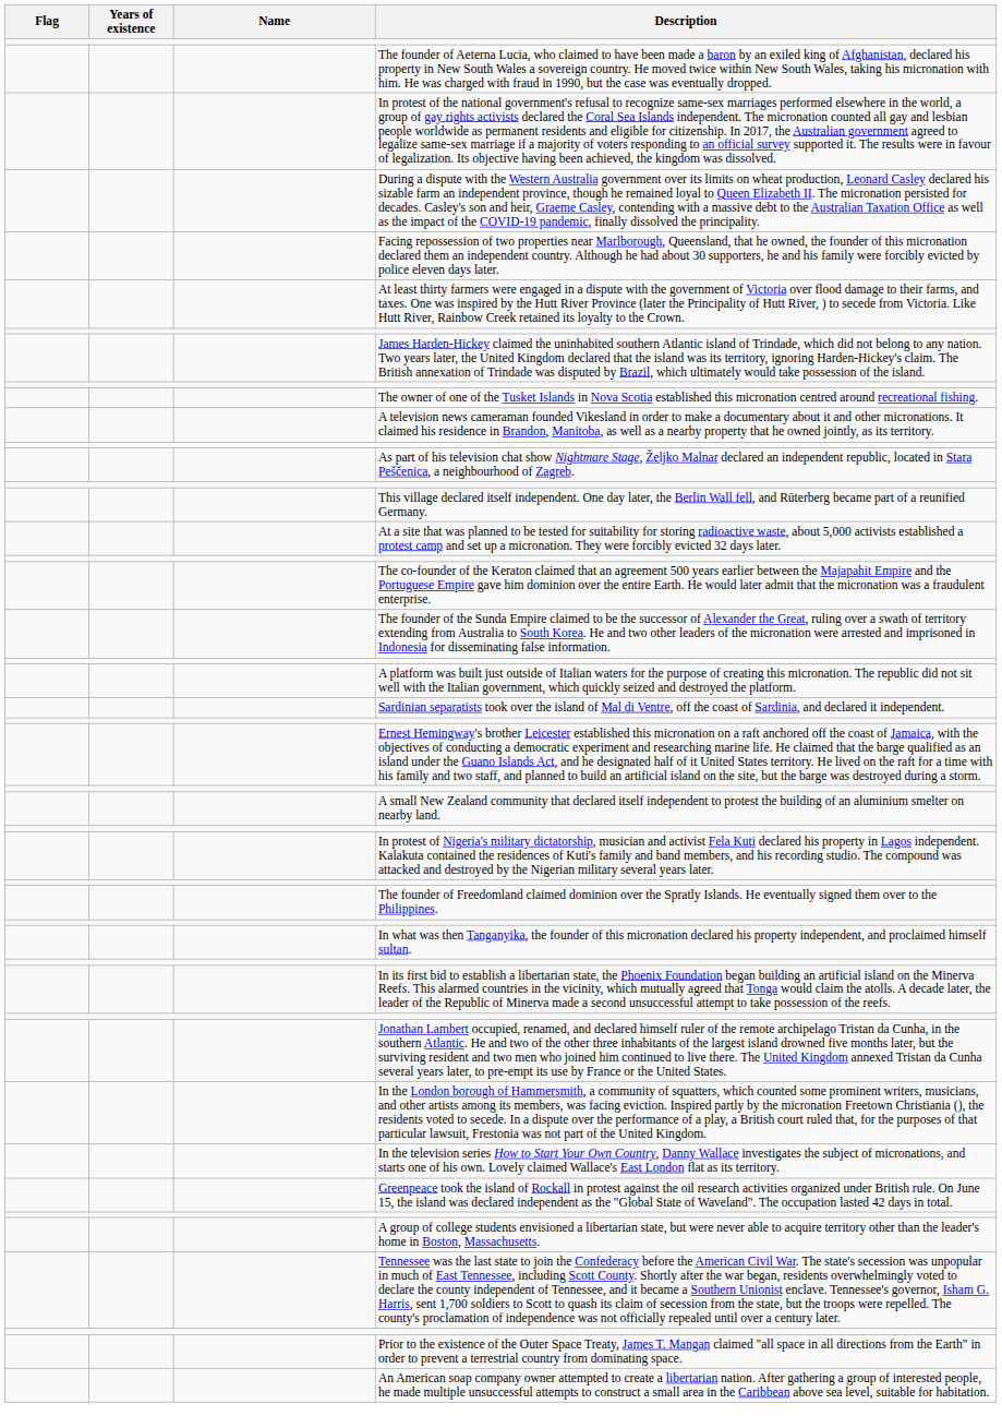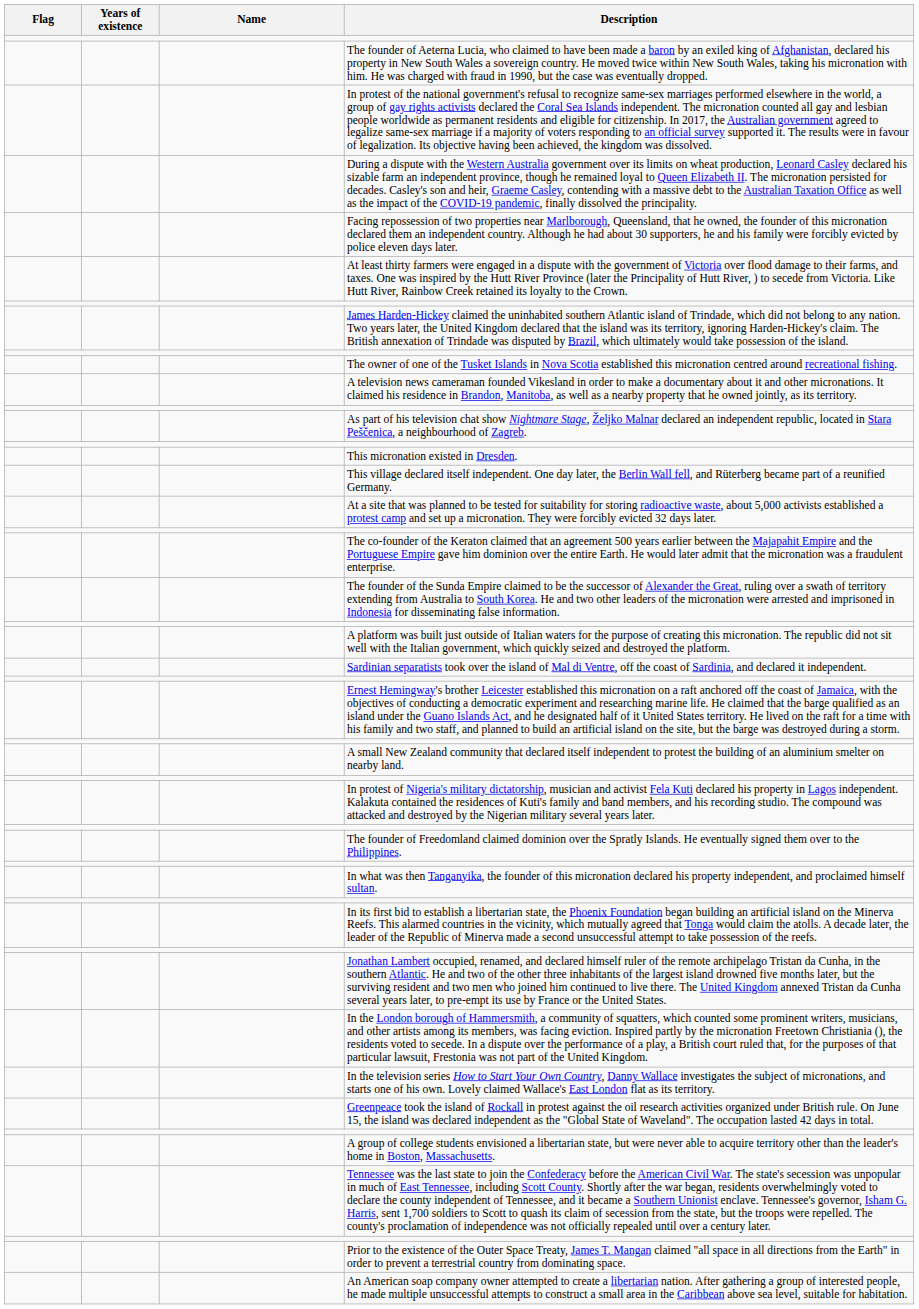 <table class="wikitable sortable" width="100%">
 <tr>
 <th style="width:100px;">Flag</th>
 <th style="width:100px;">Years of existence</th>
 <th style="min-width:250px;">Name</th>
 <th style="min-width:50px">Description</th>
 </tr>
 <tr>
 <td colspan="4"></td>
 </tr>
 <tr>
 <td></td>
 <td></td>
 <td></td>
 <td>The founder of Aeterna Lucia, who claimed to have been made a <a href='#'>baron</a> by an exiled king of <a href='#'>Afghanistan</a>, declared his property in New South Wales a sovereign country. He moved twice within New South Wales, taking his micronation with him. He was charged with fraud in 1990, but the case was eventually dropped.</td>
 </tr>
 <tr>
 <td></td>
 <td></td>
 <td></td>
 <td>In protest of the national government's refusal to recognize same-sex marriages performed elsewhere in the world, a group of <a href='#'>gay rights activists</a> declared the <a href='#'>Coral Sea Islands</a> independent. The micronation counted all gay and lesbian people worldwide as permanent residents and eligible for citizenship. In 2017, the <a href='#'>Australian government</a> agreed to legalize same-sex marriage if a majority of voters responding to <a href='#'>an official survey</a> supported it. The results were in favour of legalization. Its objective having been achieved, the kingdom was dissolved.</td>
 </tr>
 <tr>
 <td></td>
 <td></td>
 <td></td>
 <td>During a dispute with the <a href='#'>Western Australia</a> government over its limits on wheat production, <a href='#'>Leonard Casley</a> declared his sizable farm an independent province, though he remained loyal to <a href='#'>Queen Elizabeth II</a>. The micronation persisted for decades. Casley's son and heir, <a href='#'>Graeme Casley</a>, contending with a massive debt to the <a href='#'>Australian Taxation Office</a> as well as the impact of the <a href='#'>COVID-19 pandemic</a>, finally dissolved the principality.</td>
 </tr>
 <tr>
 <td></td>
 <td></td>
 <td></td>
 <td>Facing repossession of two properties near <a href='#'>Marlborough</a>, Queensland, that he owned, the founder of this micronation declared them an independent country. Although he had about 30 supporters, he and his family were forcibly evicted by police eleven days later.</td>
 </tr>
 <tr>
 <td></td>
 <td></td>
 <td></td>
 <td>At least thirty farmers were engaged in a dispute with the government of <a href='#'>Victoria</a> over flood damage to their farms, and taxes. One was inspired by the Hutt River Province (later the Principality of Hutt River, ) to secede from Victoria. Like Hutt River, Rainbow Creek retained its loyalty to the Crown.</td>
 </tr>
 <tr>
 <td colspan="4"></td>
 </tr>
 <tr>
 <td></td>
 <td></td>
 <td></td>
 <td><a href='#'>James Harden-Hickey</a> claimed the uninhabited southern Atlantic island of Trindade, which did not belong to any nation. Two years later, the United Kingdom declared that the island was its territory, ignoring Harden-Hickey's claim. The British annexation of Trindade was disputed by <a href='#'>Brazil</a>, which ultimately would take possession of the island.</td>
 </tr>
 <tr>
 <td colspan="4"></td>
 </tr>
 <tr>
 <td></td>
 <td></td>
 <td></td>
 <td>The owner of one of the <a href='#'>Tusket Islands</a> in <a href='#'>Nova Scotia</a> established this micronation centred around <a href='#'>recreational fishing</a>.</td>
 </tr>
 <tr>
 <td></td>
 <td></td>
 <td></td>
 <td>A television news cameraman founded Vikesland in order to make a documentary about it and other micronations. It claimed his residence in <a href='#'>Brandon</a>, <a href='#'>Manitoba</a>, as well as a nearby property that he owned jointly, as its territory.</td>
 </tr>
 <tr>
 <td colspan="4"></td>
 </tr>
 <tr>
 <td></td>
 <td></td>
 <td></td>
 <td>As part of his television chat show <em><a href='#'>Nightmare Stage</a></em>, <a href='#'>Željko Malnar</a> declared an independent republic, located in <a href='#'>Stara Peščenica</a>, a neighbourhood of <a href='#'>Zagreb</a>.</td>
 </tr>
 <tr>
 <td colspan="4"></td>
+</tr>
+<tr>
+<td></td>
+<td></td>
+<td></td>
+<td>This micronation existed in <a href='#'>Dresden</a>.</td>
 </tr>
 <tr>
 <td></td>
 <td></td>
 <td></td>
 <td>This village declared itself independent. One day later, the <a href='#'>Berlin Wall fell</a>, and Rüterberg became part of a reunified Germany.</td>
 </tr>
 <tr>
 <td></td>
 <td></td>
 <td></td>
 <td>At a site that was planned to be tested for suitability for storing <a href='#'>radioactive waste</a>, about 5,000 activists established a <a href='#'>protest camp</a> and set up a micronation. They were forcibly evicted 32 days later.</td>
 </tr>
 <tr>
 <td colspan="4"></td>
 </tr>
 <tr>
 <td></td>
 <td></td>
 <td></td>
 <td>The co-founder of the Keraton claimed that an agreement 500 years earlier between the <a href='#'>Majapahit Empire</a> and the <a href='#'>Portuguese Empire</a> gave him dominion over the entire Earth. He would later admit that the micronation was a fraudulent enterprise.</td>
 </tr>
 <tr>
 <td></td>
 <td></td>
 <td></td>
 <td>The founder of the Sunda Empire claimed to be the successor of <a href='#'>Alexander the Great</a>, ruling over a swath of territory extending from Australia to <a href='#'>South Korea</a>. He and two other leaders of the micronation were arrested and imprisoned in <a href='#'>Indonesia</a> for disseminating false information.</td>
 </tr>
 <tr>
 <td colspan="4"></td>
 </tr>
 <tr>
 <td></td>
 <td></td>
 <td></td>
 <td>A platform was built just outside of Italian waters for the purpose of creating this micronation. The republic did not sit well with the Italian government, which quickly seized and destroyed the platform.</td>
 </tr>
 <tr>
 <td></td>
 <td></td>
 <td></td>
 <td><a href='#'>Sardinian separatists</a> took over the island of <a href='#'>Mal di Ventre</a>, off the coast of <a href='#'>Sardinia</a>, and declared it independent.</td>
 </tr>
 <tr>
 <td colspan="4"></td>
 </tr>
 <tr>
 <td></td>
 <td></td>
 <td></td>
 <td><a href='#'>Ernest Hemingway</a>'s brother <a href='#'>Leicester</a> established this micronation on a raft anchored off the coast of <a href='#'>Jamaica</a>, with the objectives of conducting a democratic experiment and researching marine life. He claimed that the barge qualified as an island under the <a href='#'>Guano Islands Act</a>, and he designated half of it United States territory. He lived on the raft for a time with his family and two staff, and planned to build an artificial island on the site, but the barge was destroyed during a storm.</td>
 </tr>
 <tr>
 <td colspan="4"></td>
 </tr>
 <tr>
 <td></td>
 <td></td>
 <td></td>
 <td>A small New Zealand community that declared itself independent to protest the building of an aluminium smelter on nearby land.</td>
 </tr>
 <tr>
 <td colspan="4"></td>
 </tr>
 <tr>
 <td></td>
 <td></td>
 <td></td>
 <td>In protest of <a href='#'>Nigeria's military dictatorship</a>, musician and activist <a href='#'>Fela Kuti</a> declared his property in <a href='#'>Lagos</a> independent. Kalakuta contained the residences of Kuti's family and band members, and his recording studio. The compound was attacked and destroyed by the Nigerian military several years later.</td>
 </tr>
 <tr>
 <td colspan="4"></td>
 </tr>
 <tr>
 <td align=center></td>
 <td></td>
 <td></td>
 <td>The founder of Freedomland claimed dominion over the Spratly Islands. He eventually signed them over to the <a href='#'>Philippines</a>.</td>
 </tr>
 <tr>
 <td colspan="4"></td>
 </tr>
 <tr>
 <td></td>
 <td></td>
 <td></td>
 <td>In what was then <a href='#'>Tanganyika</a>, the founder of this micronation declared his property independent, and proclaimed himself <a href='#'>sultan</a>.</td>
 </tr>
 <tr>
 <td colspan="4"></td>
 </tr>
 <tr>
 <td></td>
 <td></td>
 <td></td>
 <td>In its first bid to establish a libertarian state, the <a href='#'>Phoenix Foundation</a> began building an artificial island on the Minerva Reefs. This alarmed countries in the vicinity, which mutually agreed that <a href='#'>Tonga</a> would claim the atolls. A decade later, the leader of the Republic of Minerva made a second unsuccessful attempt to take possession of the reefs.</td>
 </tr>
 <tr>
 <td colspan="4"></td>
 </tr>
 <tr>
 <td></td>
 <td></td>
 <td></td>
 <td><a href='#'>Jonathan Lambert</a> occupied, renamed, and declared himself ruler of the remote archipelago Tristan da Cunha, in the southern <a href='#'>Atlantic</a>. He and two of the other three inhabitants of the largest island drowned five months later, but the surviving resident and two men who joined him continued to live there. The <a href='#'>United Kingdom</a> annexed Tristan da Cunha several years later, to pre-empt its use by France or the United States.</td>
 </tr>
 <tr>
 <td></td>
 <td></td>
 <td></td>
 <td>In the <a href='#'>London borough of Hammersmith</a>, a community of squatters, which counted some prominent writers, musicians, and other artists among its members, was facing eviction. Inspired partly by the micronation Freetown Christiania (), the residents voted to secede. In a dispute over the performance of a play, a British court ruled that, for the purposes of that particular lawsuit, Frestonia was not part of the United Kingdom.</td>
 </tr>
 <tr>
 <td></td>
 <td></td>
 <td></td>
 <td>In the television series <em><a href='#'>How to Start Your Own Country</a></em>, <a href='#'>Danny Wallace</a> investigates the subject of micronations, and starts one of his own. Lovely claimed Wallace's <a href='#'>East London</a> flat as its territory.</td>
 </tr>
 <tr>
 <td></td>
 <td></td>
 <td></td>
 <td><a href='#'>Greenpeace</a> took the island of <a href='#'>Rockall</a> in protest against the oil research activities organized under British rule. On June 15, the island was declared independent as the "Global State of Waveland". The occupation lasted 42 days in total.</td>
 </tr>
 <tr>
 <td colspan="4"></td>
 </tr>
 <tr>
 <td></td>
 <td></td>
 <td></td>
 <td>A group of college students envisioned a libertarian state, but were never able to acquire territory other than the leader's home in <a href='#'>Boston</a>, <a href='#'>Massachusetts</a>.</td>
 </tr>
 <tr>
 <td></td>
 <td></td>
 <td></td>
 <td><a href='#'>Tennessee</a> was the last state to join the <a href='#'>Confederacy</a> before the <a href='#'>American Civil War</a>. The state's secession was unpopular in much of <a href='#'>East Tennessee</a>, including <a href='#'>Scott County</a>. Shortly after the war began, residents overwhelmingly voted to declare the county independent of Tennessee, and it became a <a href='#'>Southern Unionist</a> enclave. Tennessee's governor, <a href='#'>Isham G. Harris</a>, sent 1,700 soldiers to Scott to quash its claim of secession from the state, but the troops were repelled. The county's proclamation of independence was not officially repealed until over a century later.</td>
 </tr>
 <tr>
 <td colspan="4"></td>
 </tr>
 <tr>
 <td></td>
 <td></td>
 <td></td>
 <td>Prior to the existence of the Outer Space Treaty, <a href='#'>James T. Mangan</a> claimed "all space in all directions from the Earth" in order to prevent a terrestrial country from dominating space.</td>
 </tr>
 <tr>
 <td></td>
 <td></td>
 <td></td>
 <td>An American soap company owner attempted to create a <a href='#'>libertarian</a> nation. After gathering a group of interested people, he made multiple unsuccessful attempts to construct a small area in the <a href='#'>Caribbean</a> above sea level, suitable for habitation.</td>
 </tr>
 </table>
